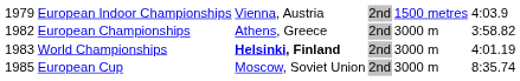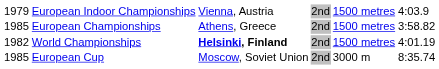 <table>
 <tr>
 <td>1979</td>
 <td><a href='#'>European Indoor Championships</a></td>
 <td><a href='#'>Vienna</a>, Austria</td>
 <td bgcolor="silver">2nd</td>
 <td><a href='#'>1500 metres</a></td>
 <td>4:03.9 </td>
 </tr>
 <tr>
-<td>1982</td>
+<td>1985</td>
 <td><a href='#'>European Championships</a></td>
 <td><a href='#'>Athens</a>, Greece</td>
 <td bgcolor="silver">2nd</td>
-<td>3000 m</td>
+<td><a href='#'>1500 metres</a></td>
 <td>3:58.82</td>
 </tr>
 <tr>
-<td>1983</td>
+<td>1982</td>
 <td><a href='#'>World Championships</a></td>
 <td><strong><a href='#'>Helsinki</a>, Finland</strong></td>
 <td bgcolor="silver">2nd</td>
-<td>3000 m</td>
+<td><a href='#'>1500 metres</a></td>
 <td>4:01.19</td>
 </tr>
 <tr>
 <td>1985</td>
 <td><a href='#'>European Cup</a></td>
 <td><a href='#'>Moscow</a>, Soviet Union</td>
 <td bgcolor=silver>2nd</td>
 <td>3000 m</td>
 <td>8:35.74</td>
 </tr>
 </table>
